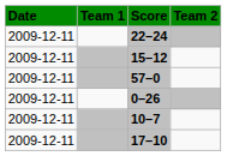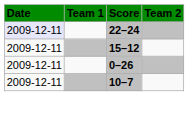 <table class="wikitable" style="margin:0.5em auto; font-size:95%">
 <tr bgcolor="#008B00">
 <td><strong>Date</strong></td>
 <td><strong>Team 1</strong></td>
 <td><strong>Score</strong></td>
 <td><strong>Team 2</strong></td>
 </tr>
 <tr>
-<td>2009-12-11</td>
+<td style="background: lavender;">2009-12-11</td>
 <td></td>
 <td bgcolor="silver"><strong>22–24</strong></td>
 <td bgcolor="silver"><strong></strong></td>
 </tr>
 <tr>
 <td>2009-12-11</td>
 <td bgcolor="silver"><strong></strong></td>
 <td bgcolor="silver"><strong>15–12</strong></td>
-<td></td>
-</tr>
-<tr>
-<td>2009-12-11</td>
-<td bgcolor="silver"><strong></strong></td>
-<td bgcolor="silver"><strong>57–0</strong></td>
 <td></td>
 </tr>
 <tr>
 <td>2009-12-11</td>
 <td></td>
 <td bgcolor="silver"><strong>0–26</strong></td>
 <td bgcolor="silver"><strong></strong></td>
 </tr>
 <tr>
 <td>2009-12-11</td>
 <td bgcolor="silver"><strong></strong></td>
 <td bgcolor="silver"><strong>10–7</strong></td>
 <td></td>
 </tr>
-<tr>
-<td>2009-12-11</td>
-<td bgcolor="silver"><strong></strong></td>
-<td bgcolor="silver"><strong>17–10</strong></td>
-<td></td>
-</tr>
 </table>
